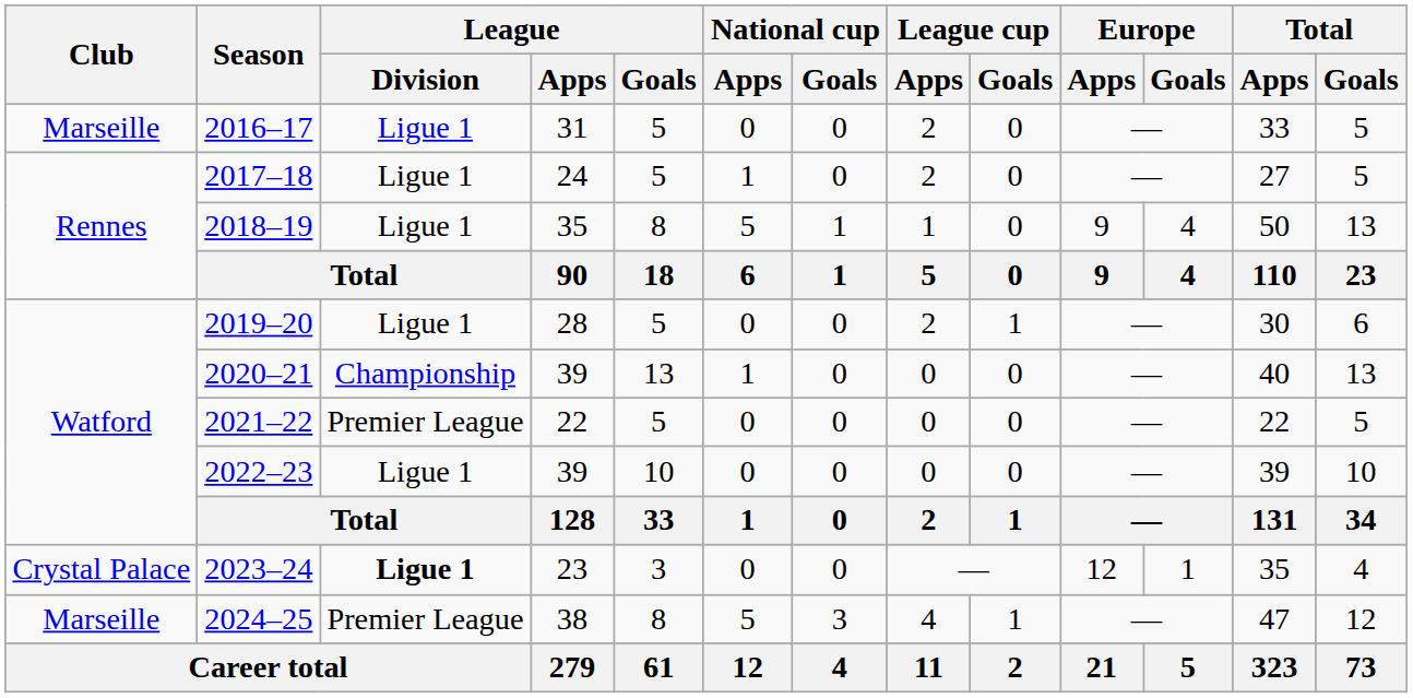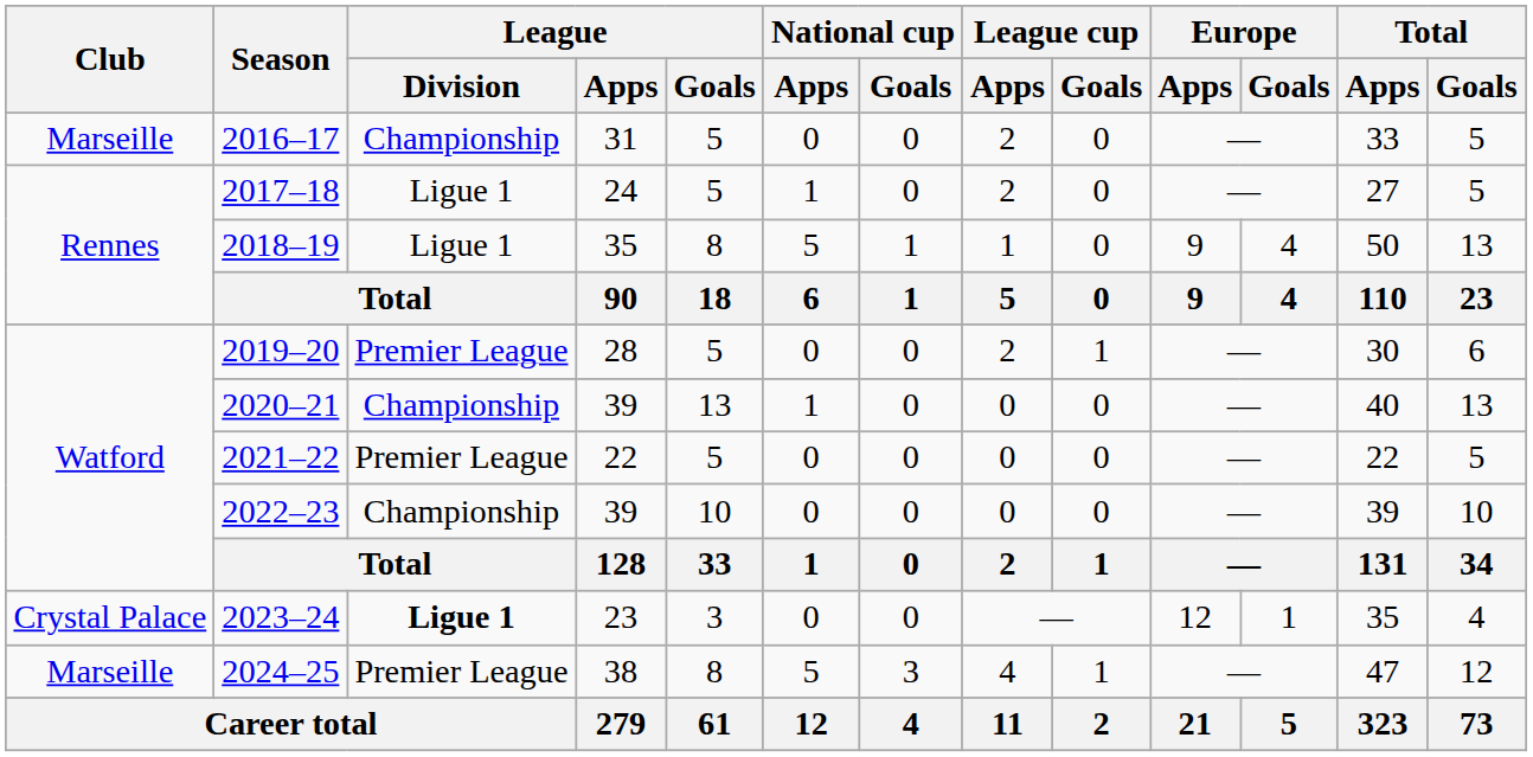 <table class="wikitable" style="text-align: center">
 <tr>
 <th rowspan="2">Club</th>
 <th rowspan="2">Season</th>
 <th colspan="3">League</th>
 <th colspan="2">National cup</th>
 <th colspan="2">League cup</th>
 <th colspan="2">Europe</th>
 <th colspan="2">Total</th>
 </tr>
 <tr>
 <th>Division</th>
 <th>Apps</th>
 <th>Goals</th>
 <th>Apps</th>
 <th>Goals</th>
 <th>Apps</th>
 <th>Goals</th>
 <th>Apps</th>
 <th>Goals</th>
 <th>Apps</th>
 <th>Goals</th>
 </tr>
 <tr>
 <td><a href='#'>Marseille</a></td>
 <td><a href='#'>2016–17</a></td>
-<td><a href='#'>Ligue 1</a></td>
+<td><a href='#'>Championship</a></td>
 <td>31</td>
 <td>5</td>
 <td>0</td>
 <td>0</td>
 <td>2</td>
 <td>0</td>
 <td colspan="2">—</td>
 <td>33</td>
 <td>5</td>
 </tr>
 <tr>
 <td rowspan="3"><a href='#'>Rennes</a></td>
 <td><a href='#'>2017–18</a></td>
 <td>Ligue 1</td>
 <td>24</td>
 <td>5</td>
 <td>1</td>
 <td>0</td>
 <td>2</td>
 <td>0</td>
 <td colspan="2">—</td>
 <td>27</td>
 <td>5</td>
 </tr>
 <tr>
 <td><a href='#'>2018–19</a></td>
 <td>Ligue 1</td>
 <td>35</td>
 <td>8</td>
 <td>5</td>
 <td>1</td>
 <td>1</td>
 <td>0</td>
 <td>9</td>
 <td>4</td>
 <td>50</td>
 <td>13</td>
 </tr>
 <tr>
 <th colspan="2">Total</th>
 <th>90</th>
 <th>18</th>
 <th>6</th>
 <th>1</th>
 <th>5</th>
 <th>0</th>
 <th>9</th>
 <th>4</th>
 <th>110</th>
 <th>23</th>
 </tr>
 <tr>
 <td rowspan="5"><a href='#'>Watford</a></td>
 <td><a href='#'>2019–20</a></td>
-<td>Ligue 1</td>
+<td><a href='#'>Premier League</a></td>
 <td>28</td>
 <td>5</td>
 <td>0</td>
 <td>0</td>
 <td>2</td>
 <td>1</td>
 <td colspan="2">—</td>
 <td>30</td>
 <td>6</td>
 </tr>
 <tr>
 <td><a href='#'>2020–21</a></td>
 <td><a href='#'>Championship</a></td>
 <td>39</td>
 <td>13</td>
 <td>1</td>
 <td>0</td>
 <td>0</td>
 <td>0</td>
 <td colspan="2">—</td>
 <td>40</td>
 <td>13</td>
 </tr>
 <tr>
 <td><a href='#'>2021–22</a></td>
 <td>Premier League</td>
 <td>22</td>
 <td>5</td>
 <td>0</td>
 <td>0</td>
 <td>0</td>
 <td>0</td>
 <td colspan="2">—</td>
 <td>22</td>
 <td>5</td>
 </tr>
 <tr>
 <td><a href='#'>2022–23</a></td>
-<td>Ligue 1</td>
+<td>Championship</td>
 <td>39</td>
 <td>10</td>
 <td>0</td>
 <td>0</td>
 <td>0</td>
 <td>0</td>
 <td colspan="2">—</td>
 <td>39</td>
 <td>10</td>
 </tr>
 <tr>
 <th colspan="2">Total</th>
 <th>128</th>
 <th>33</th>
 <th>1</th>
 <th>0</th>
 <th>2</th>
 <th>1</th>
 <th colspan="2">—</th>
 <th>131</th>
 <th>34</th>
 </tr>
 <tr>
 <td><a href='#'>Crystal Palace</a></td>
 <td><a href='#'>2023–24</a></td>
 <td><strong>Ligue 1</strong></td>
 <td>23</td>
 <td>3</td>
 <td>0</td>
 <td>0</td>
 <td colspan="2">—</td>
 <td>12</td>
 <td>1</td>
 <td>35</td>
 <td>4</td>
 </tr>
 <tr>
 <td><a href='#'>Marseille</a></td>
 <td><a href='#'>2024–25</a></td>
 <td>Premier League</td>
 <td>38</td>
 <td>8</td>
 <td>5</td>
 <td>3</td>
 <td>4</td>
 <td>1</td>
 <td colspan="2">—</td>
 <td>47</td>
 <td>12</td>
 </tr>
 <tr>
 <th colspan="3">Career total</th>
 <th>279</th>
 <th>61</th>
 <th>12</th>
 <th>4</th>
 <th>11</th>
 <th>2</th>
 <th>21</th>
 <th>5</th>
 <th>323</th>
 <th>73</th>
 </tr>
 </table>
